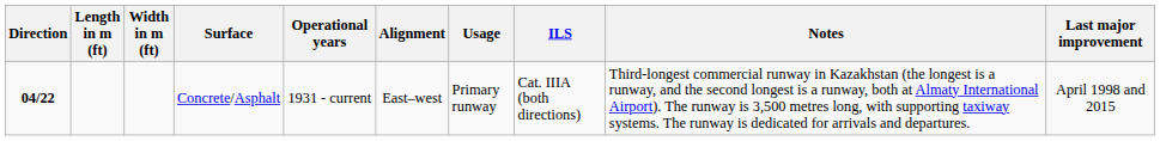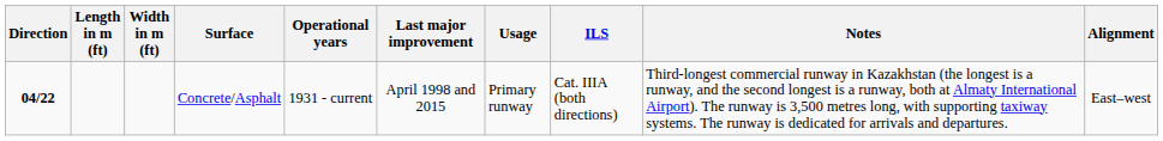 <table class="wikitable" style="text-align: center">
 <tr>
 <th>Direction</th>
 <th>Length<br>in m (ft)</th>
 <th>Width<br>in m (ft)</th>
 <th>Surface</th>
 <th>Operational years</th>
-<th>Alignment</th>
+<th>Last major improvement</th>
 <th>Usage</th>
 <th><a href='#'>ILS</a></th>
 <th>Notes</th>
-<th>Last major improvement</th>
+<th>Alignment</th>
 </tr>
 <tr>
 <td><strong>04/22</strong></td>
 <td></td>
 <td></td>
 <td><a href='#'>Concrete</a>/<a href='#'>Asphalt</a></td>
 <td>1931 - current</td>
-<td>East–west</td>
+<td>April 1998 and 2015</td>
 <td style="text-align: left">Primary runway</td>
 <td style="text-align: left">Cat. IIIA (both directions)</td>
 <td style="text-align: left">Third-longest commercial runway in Kazakhstan (the longest is a  runway, and the second longest is a  runway, both at <a href='#'>Almaty International Airport</a>). The runway is 3,500 metres long, with supporting <a href='#'>taxiway</a> systems. The runway is dedicated for arrivals and departures.</td>
-<td>April 1998 and 2015</td>
+<td>East–west</td>
 </tr>
 </table>
